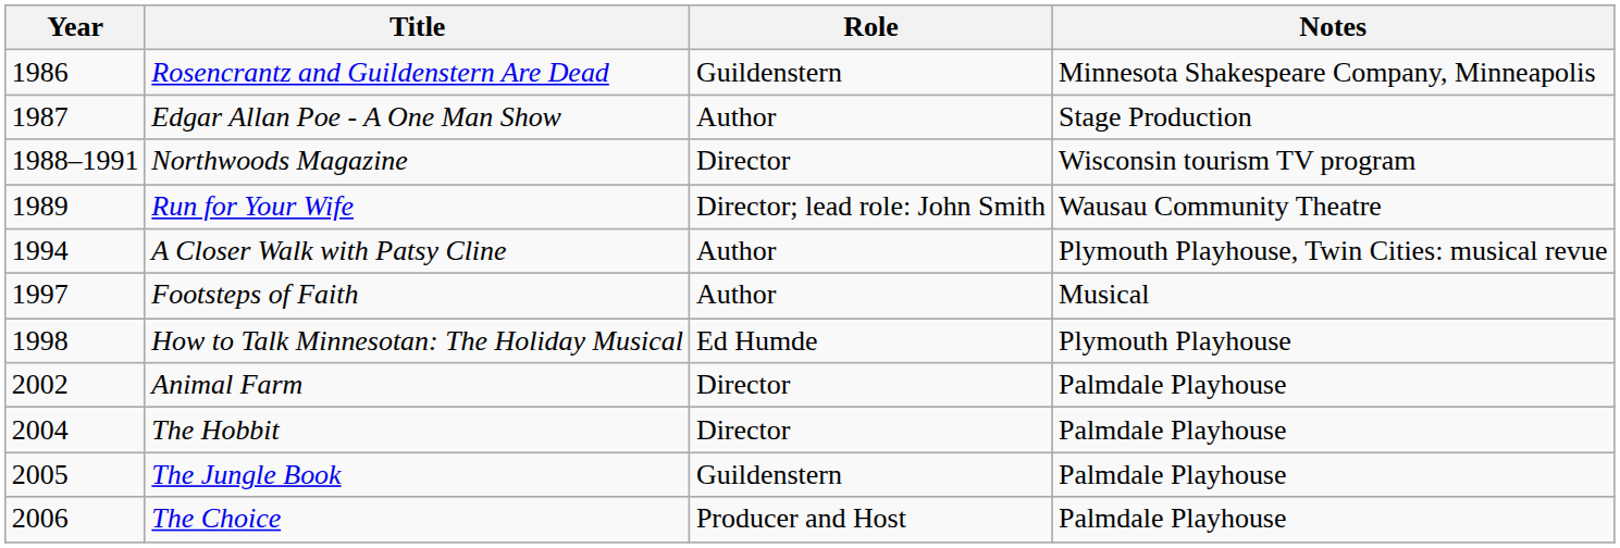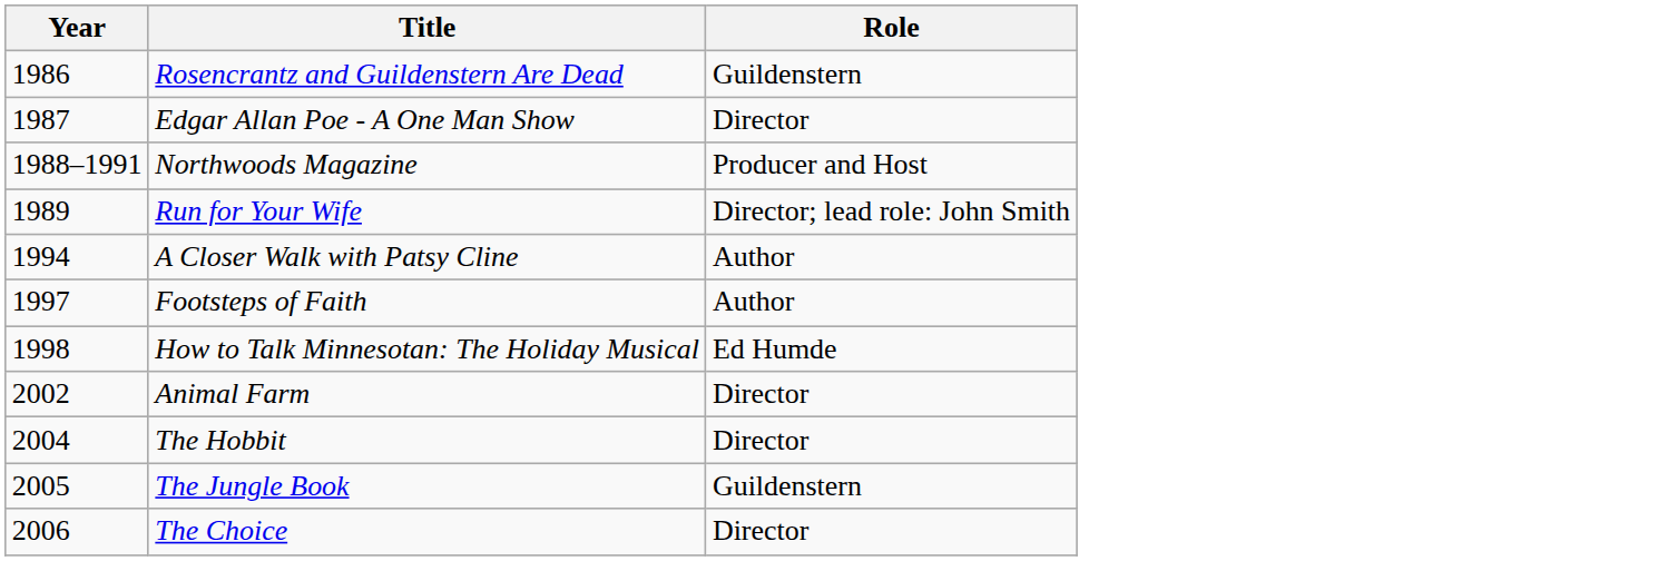 <table class="wikitable sortable">
 <tr>
 <th>Year</th>
 <th>Title</th>
 <th>Role</th>
-<th>Notes</th>
 </tr>
 <tr>
 <td>1986</td>
 <td><em><a href='#'>Rosencrantz and Guildenstern Are Dead</a></em></td>
 <td>Guildenstern</td>
-<td>Minnesota Shakespeare Company, Minneapolis</td>
 </tr>
 <tr>
 <td>1987</td>
 <td><em>Edgar Allan Poe - A One Man Show</em></td>
-<td>Author</td>
-<td>Stage Production</td>
+<td>Director</td>
 </tr>
 <tr>
 <td>1988–1991</td>
 <td><em>Northwoods Magazine</em></td>
-<td>Director</td>
-<td>Wisconsin tourism TV program</td>
+<td>Producer and Host</td>
 </tr>
 <tr>
 <td>1989</td>
 <td><em><a href='#'>Run for Your Wife</a></em></td>
 <td>Director; lead role: John Smith</td>
-<td>Wausau Community Theatre</td>
 </tr>
 <tr>
 <td>1994</td>
 <td><em>A Closer Walk with Patsy Cline</em></td>
 <td>Author</td>
-<td>Plymouth Playhouse, Twin Cities: musical revue</td>
 </tr>
 <tr>
 <td>1997</td>
 <td><em>Footsteps of Faith</em></td>
 <td>Author</td>
-<td>Musical</td>
 </tr>
 <tr>
 <td>1998</td>
 <td><em>How to Talk Minnesotan: The Holiday Musical</em></td>
 <td>Ed Humde</td>
-<td>Plymouth Playhouse</td>
 </tr>
 <tr>
 <td>2002</td>
 <td><em>Animal Farm</em></td>
 <td>Director</td>
-<td>Palmdale Playhouse</td>
 </tr>
 <tr>
 <td>2004</td>
 <td><em>The Hobbit</em></td>
 <td>Director</td>
-<td>Palmdale Playhouse</td>
 </tr>
 <tr>
 <td>2005</td>
 <td><em><a href='#'>The Jungle Book</a></em></td>
 <td>Guildenstern</td>
-<td>Palmdale Playhouse</td>
 </tr>
 <tr>
 <td>2006</td>
 <td><em><a href='#'>The Choice</a></em></td>
-<td>Producer and Host</td>
-<td>Palmdale Playhouse</td>
+<td>Director</td>
 </tr>
 </table>
